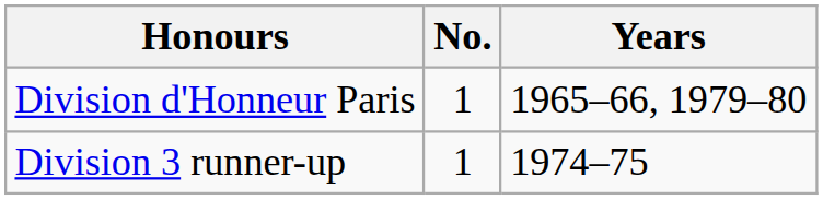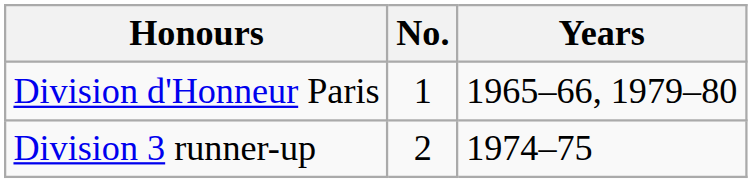 <table class="wikitable">
 <tr>
 <th>Honours</th>
 <th>No.</th>
 <th>Years</th>
 </tr>
 <tr>
 <td><a href='#'>Division d'Honneur</a> Paris</td>
 <td align="center">1</td>
 <td>1965–66, 1979–80</td>
 </tr>
 <tr>
 <td><a href='#'>Division 3</a> runner-up</td>
-<td align="center">1</td>
+<td align="center">2</td>
 <td>1974–75</td>
 </tr>
 </table>
